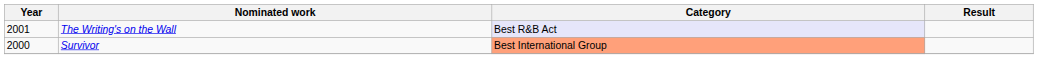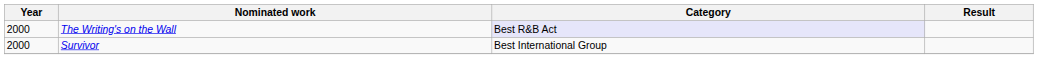 <table class="wikitable" width="100%">
 <tr>
 <th width="5%">Year</th>
 <th width="40%">Nominated work</th>
 <th width="40%">Category</th>
 <th width="10%">Result</th>
 </tr>
 <tr>
-<td>2001</td>
+<td>2000</td>
 <td><em><a href='#'>The Writing's on the Wall</a></em></td>
 <td style="background: lavender;">Best R&B Act</td>
 <td></td>
 </tr>
 <tr>
 <td>2000</td>
 <td><a href='#'><em>Survivor</em></a></td>
-<td style="background: lightsalmon;">Best International Group</td>
+<td>Best International Group</td>
 <td></td>
 </tr>
 <tr>
 </tr>
 </table>
